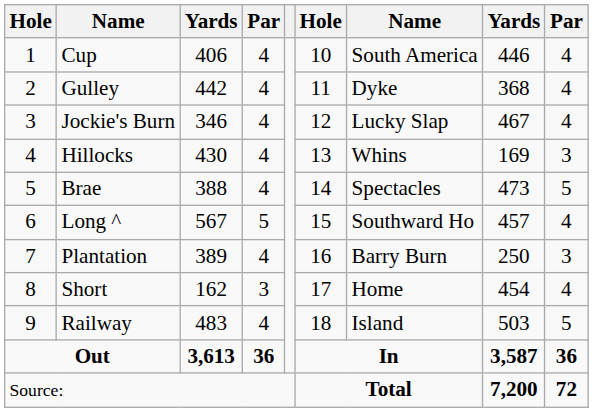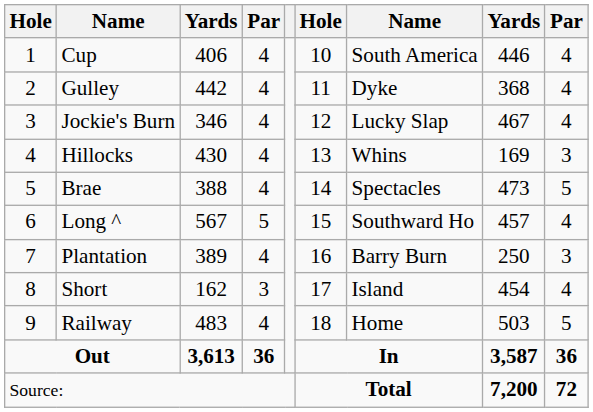 <table class=wikitable style="text-align:center">
 <tr>
 <th>Hole</th>
 <th>Name</th>
 <th>Yards</th>
 <th>Par</th>
 <th></th>
 <th>Hole</th>
 <th>Name</th>
 <th>Yards</th>
 <th>Par</th>
 </tr>
 <tr>
 <td>1</td>
 <td align=left>Cup</td>
 <td>406</td>
 <td>4</td>
 <td rowspan=10></td>
 <td>10</td>
 <td align=left>South America</td>
 <td>446</td>
 <td>4</td>
 </tr>
 <tr>
 <td>2</td>
 <td align=left>Gulley</td>
 <td>442</td>
 <td>4</td>
 <td>11</td>
 <td align=left>Dyke</td>
 <td>368</td>
 <td>4</td>
 </tr>
 <tr>
 <td>3</td>
 <td align=left>Jockie's Burn</td>
 <td>346</td>
 <td>4</td>
 <td>12</td>
 <td align=left>Lucky Slap</td>
 <td>467</td>
 <td>4</td>
 </tr>
 <tr>
 <td>4</td>
 <td align=left>Hillocks</td>
 <td>430</td>
 <td>4</td>
 <td>13</td>
 <td align=left>Whins</td>
 <td>169</td>
 <td>3</td>
 </tr>
 <tr>
 <td>5</td>
 <td align=left>Brae</td>
 <td>388</td>
 <td>4</td>
 <td>14</td>
 <td align=left>Spectacles</td>
 <td>473</td>
 <td>5</td>
 </tr>
 <tr>
 <td>6</td>
 <td align=left>Long ^</td>
 <td>567</td>
 <td>5</td>
 <td>15</td>
 <td align=left>Southward Ho</td>
 <td>457</td>
 <td>4</td>
 </tr>
 <tr>
 <td>7</td>
 <td align=left>Plantation</td>
 <td>389</td>
 <td>4</td>
 <td>16</td>
 <td align=left>Barry Burn</td>
 <td>250</td>
 <td>3</td>
 </tr>
 <tr>
 <td>8</td>
 <td align=left>Short</td>
 <td>162</td>
 <td>3</td>
 <td>17</td>
-<td align=left>Home</td>
+<td align=left>Island</td>
 <td>454</td>
 <td>4</td>
 </tr>
 <tr>
 <td>9</td>
 <td align=left>Railway</td>
 <td>483</td>
 <td>4</td>
 <td>18</td>
-<td align=left>Island</td>
+<td align=left>Home</td>
 <td>503</td>
 <td>5</td>
 </tr>
 <tr>
 <td colspan=2 align=center><strong>Out</strong></td>
 <td align=center><strong>3,613</strong></td>
 <td align=center><strong>36</strong></td>
 <td colspan=2 align=center><strong>In</strong></td>
 <td align=center><strong>3,587</strong></td>
 <td align=center><strong>36</strong></td>
 </tr>
 <tr>
 <td align=left colspan=5><small>Source:</small></td>
 <td colspan=2 align=center><strong>Total</strong></td>
 <td align=center><strong>7,200</strong></td>
 <td align=center><strong>72</strong></td>
 </tr>
 </table>
